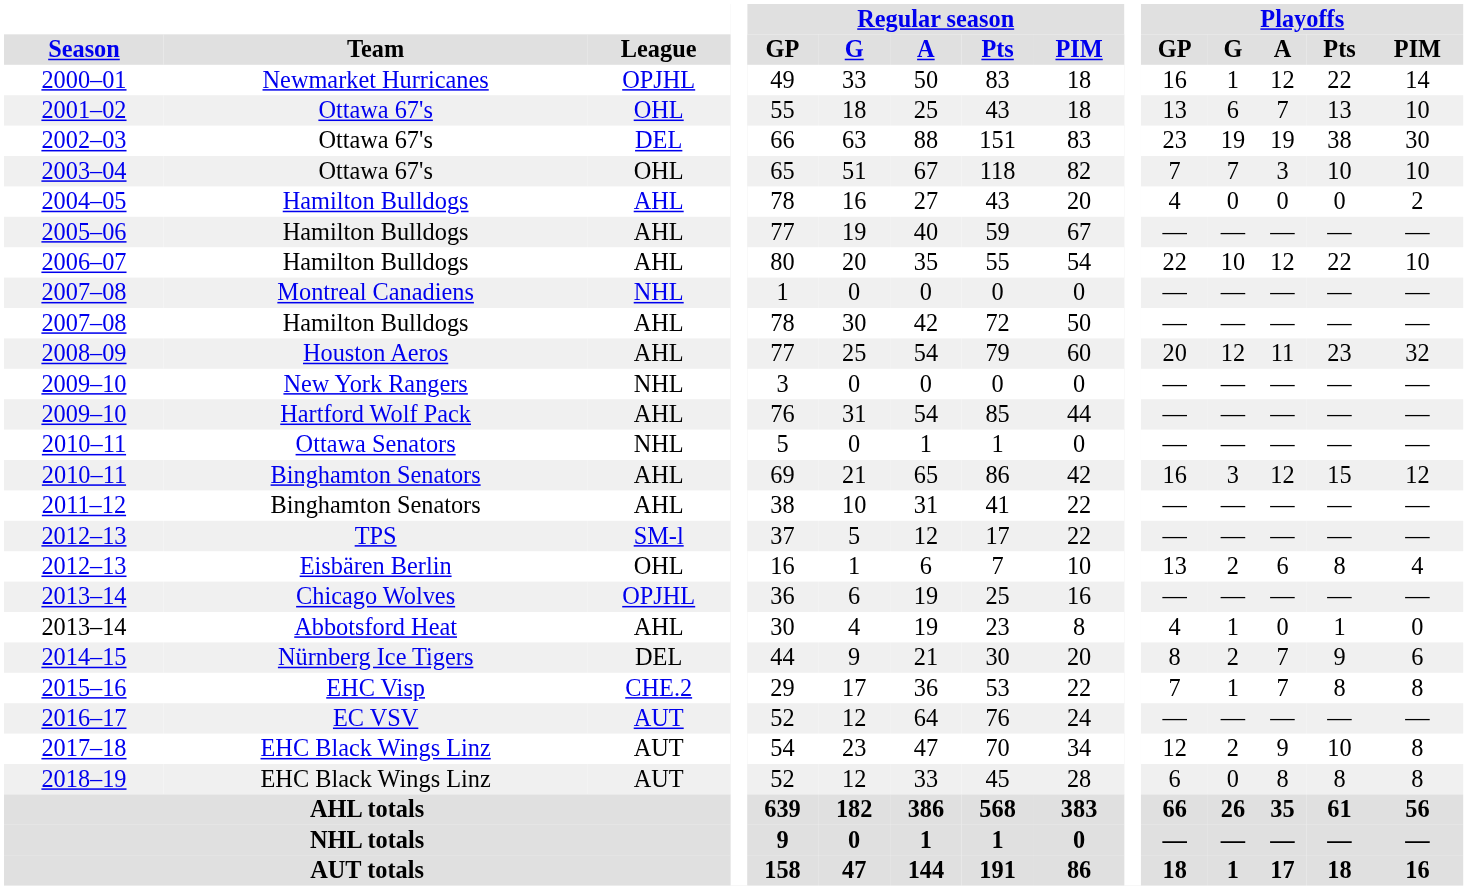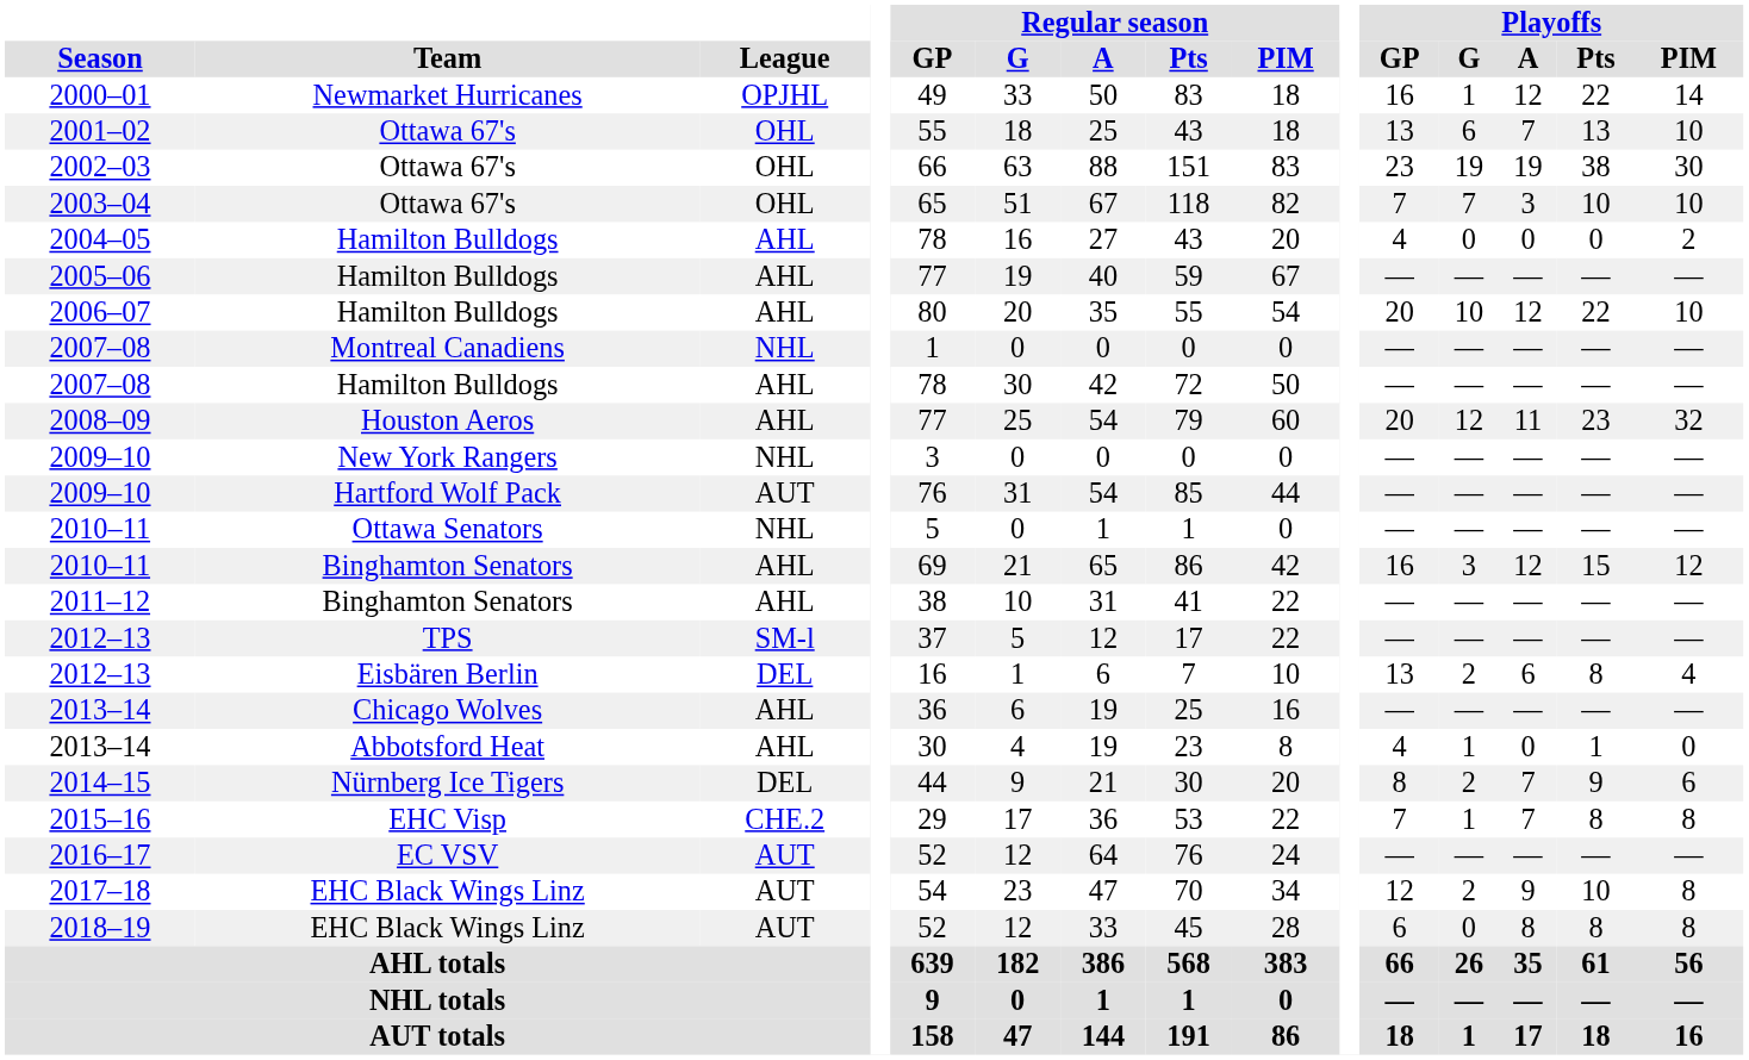 <table border="0" cellpadding="1" cellspacing="0" style="text-align:center; width:60em">
 <tr bgcolor="#e0e0e0">
 <th colspan="3" bgcolor="#ffffff"> </th>
 <th rowspan="99" bgcolor="#ffffff"> </th>
 <th colspan="5"><a href='#'>Regular season</a></th>
 <th rowspan="99" bgcolor="#ffffff"> </th>
 <th colspan="5"><a href='#'>Playoffs</a></th>
 </tr>
 <tr bgcolor="#e0e0e0">
 <th><a href='#'>Season</a></th>
 <th>Team</th>
 <th>League</th>
 <th>GP</th>
 <th><a href='#'>G</a></th>
 <th><a href='#'>A</a></th>
 <th><a href='#'>Pts</a></th>
 <th><a href='#'>PIM</a></th>
 <th>GP</th>
 <th>G</th>
 <th>A</th>
 <th>Pts</th>
 <th>PIM</th>
 </tr>
 <tr>
 <td><a href='#'>2000–01</a></td>
 <td><a href='#'>Newmarket Hurricanes</a></td>
 <td><a href='#'>OPJHL</a></td>
 <td>49</td>
 <td>33</td>
 <td>50</td>
 <td>83</td>
 <td>18</td>
 <td>16</td>
 <td>1</td>
 <td>12</td>
 <td>22</td>
 <td>14</td>
 </tr>
 <tr bgcolor="#f0f0f0">
 <td><a href='#'>2001–02</a></td>
 <td><a href='#'>Ottawa 67's</a></td>
 <td><a href='#'>OHL</a></td>
 <td>55</td>
 <td>18</td>
 <td>25</td>
 <td>43</td>
 <td>18</td>
 <td>13</td>
 <td>6</td>
 <td>7</td>
 <td>13</td>
 <td>10</td>
 </tr>
 <tr>
 <td><a href='#'>2002–03</a></td>
 <td>Ottawa 67's</td>
-<td><a href='#'>DEL</a></td>
+<td>OHL</td>
 <td>66</td>
 <td>63</td>
 <td>88</td>
 <td>151</td>
 <td>83</td>
 <td>23</td>
 <td>19</td>
 <td>19</td>
 <td>38</td>
 <td>30</td>
 </tr>
 <tr bgcolor="#f0f0f0">
 <td><a href='#'>2003–04</a></td>
 <td>Ottawa 67's</td>
 <td>OHL</td>
 <td>65</td>
 <td>51</td>
 <td>67</td>
 <td>118</td>
 <td>82</td>
 <td>7</td>
 <td>7</td>
 <td>3</td>
 <td>10</td>
 <td>10</td>
 </tr>
 <tr>
 <td><a href='#'>2004–05</a></td>
 <td><a href='#'>Hamilton Bulldogs</a></td>
 <td><a href='#'>AHL</a></td>
 <td>78</td>
 <td>16</td>
 <td>27</td>
 <td>43</td>
 <td>20</td>
 <td>4</td>
 <td>0</td>
 <td>0</td>
 <td>0</td>
 <td>2</td>
 </tr>
 <tr bgcolor="#f0f0f0">
 <td><a href='#'>2005–06</a></td>
 <td>Hamilton Bulldogs</td>
 <td>AHL</td>
 <td>77</td>
 <td>19</td>
 <td>40</td>
 <td>59</td>
 <td>67</td>
 <td>—</td>
 <td>—</td>
 <td>—</td>
 <td>—</td>
 <td>—</td>
 </tr>
 <tr>
 <td><a href='#'>2006–07</a></td>
 <td>Hamilton Bulldogs</td>
 <td>AHL</td>
 <td>80</td>
 <td>20</td>
 <td>35</td>
 <td>55</td>
 <td>54</td>
-<td>22</td>
+<td>20</td>
 <td>10</td>
 <td>12</td>
 <td>22</td>
 <td>10</td>
 </tr>
 <tr bgcolor="#f0f0f0">
 <td><a href='#'>2007–08</a></td>
 <td><a href='#'>Montreal Canadiens</a></td>
 <td><a href='#'>NHL</a></td>
 <td>1</td>
 <td>0</td>
 <td>0</td>
 <td>0</td>
 <td>0</td>
 <td>—</td>
 <td>—</td>
 <td>—</td>
 <td>—</td>
 <td>—</td>
 </tr>
 <tr>
 <td><a href='#'>2007–08</a></td>
 <td>Hamilton Bulldogs</td>
 <td>AHL</td>
 <td>78</td>
 <td>30</td>
 <td>42</td>
 <td>72</td>
 <td>50</td>
 <td>—</td>
 <td>—</td>
 <td>—</td>
 <td>—</td>
 <td>—</td>
 </tr>
 <tr bgcolor="#f0f0f0">
 <td><a href='#'>2008–09</a></td>
 <td><a href='#'>Houston Aeros</a></td>
 <td>AHL</td>
 <td>77</td>
 <td>25</td>
 <td>54</td>
 <td>79</td>
 <td>60</td>
 <td>20</td>
 <td>12</td>
 <td>11</td>
 <td>23</td>
 <td>32</td>
 </tr>
 <tr>
 <td><a href='#'>2009–10</a></td>
 <td><a href='#'>New York Rangers</a></td>
 <td>NHL</td>
 <td>3</td>
 <td>0</td>
 <td>0</td>
 <td>0</td>
 <td>0</td>
 <td>—</td>
 <td>—</td>
 <td>—</td>
 <td>—</td>
 <td>—</td>
 </tr>
 <tr bgcolor="#f0f0f0">
 <td><a href='#'>2009–10</a></td>
 <td><a href='#'>Hartford Wolf Pack</a></td>
-<td>AHL</td>
+<td>AUT</td>
 <td>76</td>
 <td>31</td>
 <td>54</td>
 <td>85</td>
 <td>44</td>
 <td>—</td>
 <td>—</td>
 <td>—</td>
 <td>—</td>
 <td>—</td>
 </tr>
 <tr>
 <td><a href='#'>2010–11</a></td>
 <td><a href='#'>Ottawa Senators</a></td>
 <td>NHL</td>
 <td>5</td>
 <td>0</td>
 <td>1</td>
 <td>1</td>
 <td>0</td>
 <td>—</td>
 <td>—</td>
 <td>—</td>
 <td>—</td>
 <td>—</td>
 </tr>
 <tr bgcolor="#f0f0f0">
 <td><a href='#'>2010–11</a></td>
 <td><a href='#'>Binghamton Senators</a></td>
 <td>AHL</td>
 <td>69</td>
 <td>21</td>
 <td>65</td>
 <td>86</td>
 <td>42</td>
 <td>16</td>
 <td>3</td>
 <td>12</td>
 <td>15</td>
 <td>12</td>
 </tr>
 <tr>
 <td><a href='#'>2011–12</a></td>
 <td>Binghamton Senators</td>
 <td>AHL</td>
 <td>38</td>
 <td>10</td>
 <td>31</td>
 <td>41</td>
 <td>22</td>
 <td>—</td>
 <td>—</td>
 <td>—</td>
 <td>—</td>
 <td>—</td>
 </tr>
 <tr bgcolor="#f0f0f0">
 <td><a href='#'>2012–13</a></td>
 <td><a href='#'>TPS</a></td>
 <td><a href='#'>SM-l</a></td>
 <td>37</td>
 <td>5</td>
 <td>12</td>
 <td>17</td>
 <td>22</td>
 <td>—</td>
 <td>—</td>
 <td>—</td>
 <td>—</td>
 <td>—</td>
 </tr>
 <tr>
 <td><a href='#'>2012–13</a></td>
 <td><a href='#'>Eisbären Berlin</a></td>
-<td>OHL</td>
+<td><a href='#'>DEL</a></td>
 <td>16</td>
 <td>1</td>
 <td>6</td>
 <td>7</td>
 <td>10</td>
 <td>13</td>
 <td>2</td>
 <td>6</td>
 <td>8</td>
 <td>4</td>
 </tr>
 <tr bgcolor="#f0f0f0">
 <td><a href='#'>2013–14</a></td>
 <td><a href='#'>Chicago Wolves</a></td>
-<td><a href='#'>OPJHL</a></td>
+<td>AHL</td>
 <td>36</td>
 <td>6</td>
 <td>19</td>
 <td>25</td>
 <td>16</td>
 <td>—</td>
 <td>—</td>
 <td>—</td>
 <td>—</td>
 <td>—</td>
 </tr>
 <tr>
 <td>2013–14</td>
 <td><a href='#'>Abbotsford Heat</a></td>
 <td>AHL</td>
 <td>30</td>
 <td>4</td>
 <td>19</td>
 <td>23</td>
 <td>8</td>
 <td>4</td>
 <td>1</td>
 <td>0</td>
 <td>1</td>
 <td>0</td>
 </tr>
 <tr bgcolor="#f0f0f0">
 <td><a href='#'>2014–15</a></td>
 <td><a href='#'>Nürnberg Ice Tigers</a></td>
 <td>DEL</td>
 <td>44</td>
 <td>9</td>
 <td>21</td>
 <td>30</td>
 <td>20</td>
 <td>8</td>
 <td>2</td>
 <td>7</td>
 <td>9</td>
 <td>6</td>
 </tr>
 <tr>
 <td><a href='#'>2015–16</a></td>
 <td><a href='#'>EHC Visp</a></td>
 <td><a href='#'>CHE.2</a></td>
 <td>29</td>
 <td>17</td>
 <td>36</td>
 <td>53</td>
 <td>22</td>
 <td>7</td>
 <td>1</td>
 <td>7</td>
 <td>8</td>
 <td>8</td>
 </tr>
 <tr bgcolor="#f0f0f0">
 <td><a href='#'>2016–17</a></td>
 <td><a href='#'>EC VSV</a></td>
 <td><a href='#'>AUT</a></td>
 <td>52</td>
 <td>12</td>
 <td>64</td>
 <td>76</td>
 <td>24</td>
 <td>—</td>
 <td>—</td>
 <td>—</td>
 <td>—</td>
 <td>—</td>
 </tr>
 <tr>
 <td><a href='#'>2017–18</a></td>
 <td><a href='#'>EHC Black Wings Linz</a></td>
 <td>AUT</td>
 <td>54</td>
 <td>23</td>
 <td>47</td>
 <td>70</td>
 <td>34</td>
 <td>12</td>
 <td>2</td>
 <td>9</td>
 <td>10</td>
 <td>8</td>
 </tr>
 <tr bgcolor="#f0f0f0">
 <td><a href='#'>2018–19</a></td>
 <td>EHC Black Wings Linz</td>
 <td>AUT</td>
 <td>52</td>
 <td>12</td>
 <td>33</td>
 <td>45</td>
 <td>28</td>
 <td>6</td>
 <td>0</td>
 <td>8</td>
 <td>8</td>
 <td>8</td>
 </tr>
 <tr bgcolor="#e0e0e0">
 <th colspan="3">AHL totals</th>
 <th>639</th>
 <th>182</th>
 <th>386</th>
 <th>568</th>
 <th>383</th>
 <th>66</th>
 <th>26</th>
 <th>35</th>
 <th>61</th>
 <th>56</th>
 </tr>
 <tr bgcolor="#e0e0e0">
 <th colspan="3">NHL totals</th>
 <th>9</th>
 <th>0</th>
 <th>1</th>
 <th>1</th>
 <th>0</th>
 <th>—</th>
 <th>—</th>
 <th>—</th>
 <th>—</th>
 <th>—</th>
 </tr>
 <tr bgcolor="#e0e0e0">
 <th colspan="3">AUT totals</th>
 <th>158</th>
 <th>47</th>
 <th>144</th>
 <th>191</th>
 <th>86</th>
 <th>18</th>
 <th>1</th>
 <th>17</th>
 <th>18</th>
 <th>16</th>
 </tr>
 </table>
